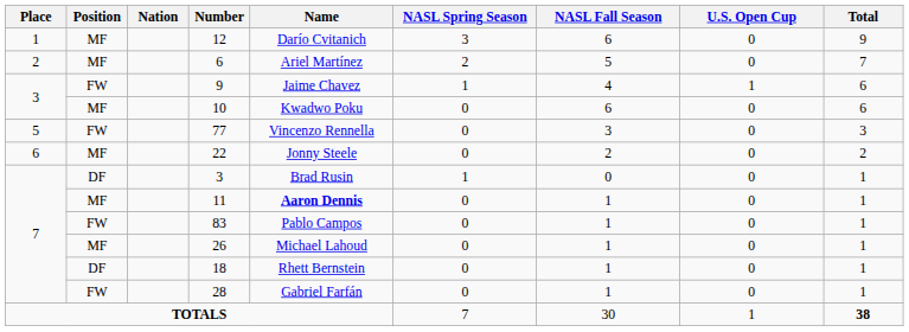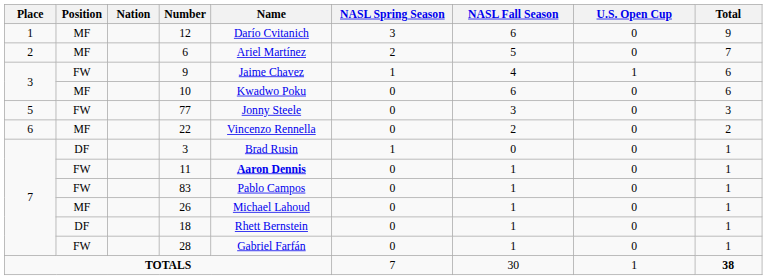 <table class="wikitable" style="font-size: 95%; text-align: center;">
 <tr>
 <th width=60>Place</th>
 <th width=60>Position</th>
 <th width=60>Nation</th>
 <th width=60>Number</th>
 <th width=150>Name</th>
 <th width=150><a href='#'>NASL Spring Season</a></th>
 <th width=150><a href='#'>NASL Fall Season</a></th>
 <th width=150><a href='#'>U.S. Open Cup</a></th>
 <th width=80><strong>Total</strong></th>
 </tr>
 <tr>
 <td>1</td>
 <td>MF</td>
 <td></td>
 <td>12</td>
 <td><a href='#'>Darío Cvitanich</a></td>
 <td>3</td>
 <td>6</td>
 <td>0</td>
 <td>9</td>
 </tr>
 <tr>
 <td>2</td>
 <td>MF</td>
 <td></td>
 <td>6</td>
 <td><a href='#'>Ariel Martínez</a></td>
 <td>2</td>
 <td>5</td>
 <td>0</td>
 <td>7</td>
 </tr>
 <tr>
 <td rowspan="2">3</td>
 <td>FW</td>
 <td></td>
 <td>9</td>
 <td><a href='#'>Jaime Chavez</a></td>
 <td>1</td>
 <td>4</td>
 <td>1</td>
 <td>6</td>
 </tr>
 <tr>
 <td>MF</td>
 <td></td>
 <td>10</td>
 <td><a href='#'>Kwadwo Poku</a></td>
 <td>0</td>
 <td>6</td>
 <td>0</td>
 <td>6</td>
 </tr>
 <tr>
 <td>5</td>
 <td>FW</td>
 <td></td>
 <td>77</td>
-<td><a href='#'>Vincenzo Rennella</a></td>
+<td><a href='#'>Jonny Steele</a></td>
 <td>0</td>
 <td>3</td>
 <td>0</td>
 <td>3</td>
 </tr>
 <tr>
 <td>6</td>
 <td>MF</td>
 <td></td>
 <td>22</td>
-<td><a href='#'>Jonny Steele</a></td>
+<td><a href='#'>Vincenzo Rennella</a></td>
 <td>0</td>
 <td>2</td>
 <td>0</td>
 <td>2</td>
 </tr>
 <tr>
 <td rowspan="6">7</td>
 <td>DF</td>
 <td></td>
 <td>3</td>
 <td><a href='#'>Brad Rusin</a></td>
 <td>1</td>
 <td>0</td>
 <td>0</td>
 <td>1</td>
 </tr>
 <tr>
-<td>MF</td>
+<td>FW</td>
 <td></td>
 <td>11</td>
 <td><strong><a href='#'>Aaron Dennis</a></strong></td>
 <td>0</td>
 <td>1</td>
 <td>0</td>
 <td>1</td>
 </tr>
 <tr>
 <td>FW</td>
 <td></td>
 <td>83</td>
 <td><a href='#'>Pablo Campos</a></td>
 <td>0</td>
 <td>1</td>
 <td>0</td>
 <td>1</td>
 </tr>
 <tr>
 <td>MF</td>
 <td></td>
 <td>26</td>
 <td><a href='#'>Michael Lahoud</a></td>
 <td>0</td>
 <td>1</td>
 <td>0</td>
 <td>1</td>
 </tr>
 <tr>
 <td>DF</td>
 <td></td>
 <td>18</td>
 <td><a href='#'>Rhett Bernstein</a></td>
 <td>0</td>
 <td>1</td>
 <td>0</td>
 <td>1</td>
 </tr>
 <tr>
 <td>FW</td>
 <td></td>
 <td>28</td>
 <td><a href='#'>Gabriel Farfán</a></td>
 <td>0</td>
 <td>1</td>
 <td>0</td>
 <td>1</td>
 </tr>
 <tr>
 <td colspan="5"><strong>TOTALS</strong></td>
 <td>7</td>
 <td>30</td>
 <td>1</td>
 <td><strong>38</strong></td>
 </tr>
 </table>
